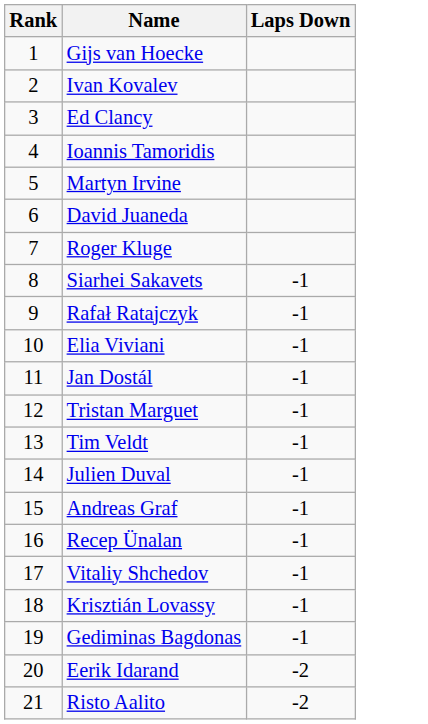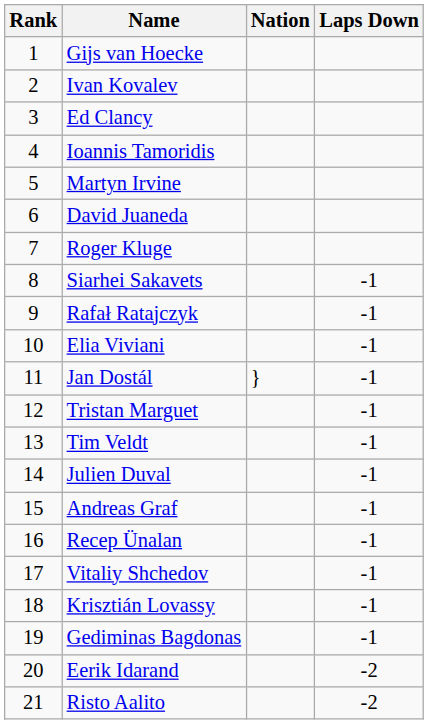 <table class="wikitable sortable" style="text-align:center">
 <tr>
 <th>Rank</th>
 <th>Name</th>
+<th>Nation</th>
 <th>Laps Down</th>
 </tr>
 <tr>
 <td>1</td>
 <td align=left><a href='#'>Gijs van Hoecke</a></td>
+<td align=left></td>
 <td></td>
 </tr>
 <tr>
 <td>2</td>
 <td align=left><a href='#'>Ivan Kovalev</a></td>
+<td align=left></td>
 <td></td>
 </tr>
 <tr>
 <td>3</td>
 <td align=left><a href='#'>Ed Clancy</a></td>
+<td align=left></td>
 <td></td>
 </tr>
 <tr>
 <td>4</td>
 <td align=left><a href='#'>Ioannis Tamoridis</a></td>
+<td align=left></td>
 <td></td>
 </tr>
 <tr>
 <td>5</td>
 <td align=left><a href='#'>Martyn Irvine</a></td>
+<td align=left></td>
 <td></td>
 </tr>
 <tr>
 <td>6</td>
 <td align=left><a href='#'>David Juaneda</a></td>
+<td align=left></td>
 <td></td>
 </tr>
 <tr>
 <td>7</td>
 <td align=left><a href='#'>Roger Kluge</a></td>
+<td align=left></td>
 <td></td>
 </tr>
 <tr>
 <td>8</td>
 <td align=left><a href='#'>Siarhei Sakavets</a></td>
+<td align=left></td>
 <td>-1</td>
 </tr>
 <tr>
 <td>9</td>
 <td align=left><a href='#'>Rafał Ratajczyk</a></td>
+<td align=left></td>
 <td>-1</td>
 </tr>
 <tr>
 <td>10</td>
 <td align=left><a href='#'>Elia Viviani</a></td>
+<td align=left></td>
 <td>-1</td>
 </tr>
 <tr>
 <td>11</td>
 <td align=left><a href='#'>Jan Dostál</a></td>
+<td align=left>}</td>
 <td>-1</td>
 </tr>
 <tr>
 <td>12</td>
 <td align=left><a href='#'>Tristan Marguet</a></td>
+<td align=left></td>
 <td>-1</td>
 </tr>
 <tr>
 <td>13</td>
 <td align=left><a href='#'>Tim Veldt</a></td>
+<td align=left></td>
 <td>-1</td>
 </tr>
 <tr>
 <td>14</td>
 <td align=left><a href='#'>Julien Duval</a></td>
+<td align=left></td>
 <td>-1</td>
 </tr>
 <tr>
 <td>15</td>
 <td align=left><a href='#'>Andreas Graf</a></td>
+<td align=left></td>
 <td>-1</td>
 </tr>
 <tr>
 <td>16</td>
 <td align=left><a href='#'>Recep Ünalan</a></td>
+<td align=left></td>
 <td>-1</td>
 </tr>
 <tr>
 <td>17</td>
 <td align=left><a href='#'>Vitaliy Shchedov</a></td>
+<td align=left></td>
 <td>-1</td>
 </tr>
 <tr>
 <td>18</td>
 <td align=left><a href='#'>Krisztián Lovassy</a></td>
+<td align=left></td>
 <td>-1</td>
 </tr>
 <tr>
 <td>19</td>
 <td align=left><a href='#'>Gediminas Bagdonas</a></td>
+<td align=left></td>
 <td>-1</td>
 </tr>
 <tr>
 <td>20</td>
 <td align=left><a href='#'>Eerik Idarand</a></td>
+<td align=left></td>
 <td>-2</td>
 </tr>
 <tr>
 <td>21</td>
 <td align=left><a href='#'>Risto Aalito</a></td>
+<td align=left></td>
 <td>-2</td>
 </tr>
 </table>
